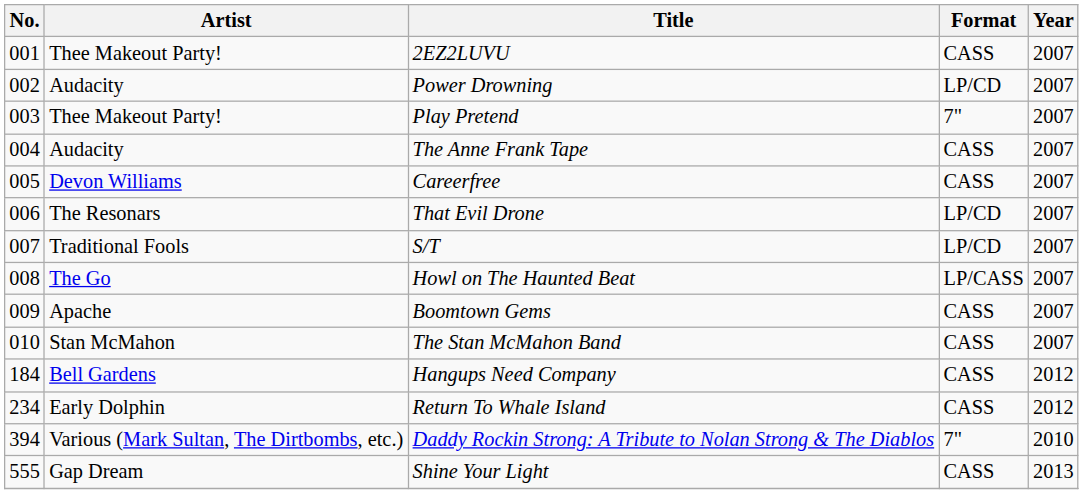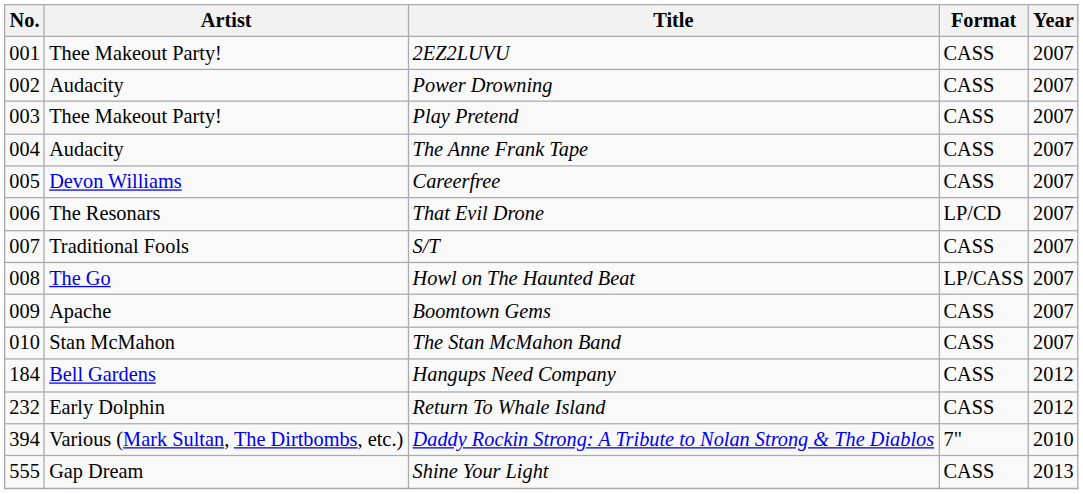 <table class="sortable wikitable">
 <tr>
 <th>No.</th>
 <th>Artist</th>
 <th>Title</th>
 <th>Format</th>
 <th>Year</th>
 </tr>
 <tr>
 <td>001</td>
 <td>Thee Makeout Party!</td>
 <td><em>2EZ2LUVU</em></td>
 <td>CASS</td>
 <td>2007</td>
 </tr>
 <tr>
 <td>002</td>
 <td>Audacity</td>
 <td><em>Power Drowning</em></td>
-<td>LP/CD</td>
+<td>CASS</td>
 <td>2007</td>
 </tr>
 <tr>
 <td>003</td>
 <td>Thee Makeout Party!</td>
 <td><em>Play Pretend</em></td>
-<td>7"</td>
+<td>CASS</td>
 <td>2007</td>
 </tr>
 <tr>
 <td>004</td>
 <td>Audacity</td>
 <td><em>The Anne Frank Tape</em></td>
 <td>CASS</td>
 <td>2007</td>
 </tr>
 <tr>
 <td>005</td>
 <td><a href='#'>Devon Williams</a></td>
 <td><em>Careerfree</em></td>
 <td>CASS</td>
 <td>2007</td>
 </tr>
 <tr>
 <td>006</td>
 <td>The Resonars</td>
 <td><em>That Evil Drone</em></td>
 <td>LP/CD</td>
 <td>2007</td>
 </tr>
 <tr>
 <td>007</td>
 <td>Traditional Fools</td>
 <td><em>S/T</em></td>
-<td>LP/CD</td>
+<td>CASS</td>
 <td>2007</td>
 </tr>
 <tr>
 <td>008</td>
 <td><a href='#'>The Go</a></td>
 <td><em>Howl on The Haunted Beat</em></td>
 <td>LP/CASS</td>
 <td>2007</td>
 </tr>
 <tr>
 <td>009</td>
 <td>Apache</td>
 <td><em>Boomtown Gems</em></td>
 <td>CASS</td>
 <td>2007</td>
 </tr>
 <tr>
 <td>010</td>
 <td>Stan McMahon</td>
 <td><em>The Stan McMahon Band</em></td>
 <td>CASS</td>
 <td>2007</td>
 </tr>
 <tr>
 <td>184</td>
 <td><a href='#'>Bell Gardens</a></td>
 <td><em>Hangups Need Company</em></td>
 <td>CASS</td>
 <td>2012</td>
 </tr>
 <tr>
-<td>234</td>
+<td>232</td>
 <td>Early Dolphin</td>
 <td><em>Return To Whale Island</em></td>
 <td>CASS</td>
 <td>2012</td>
 </tr>
 <tr>
 <td>394</td>
 <td>Various (<a href='#'>Mark Sultan</a>, <a href='#'>The Dirtbombs</a>, etc.)</td>
 <td><em><a href='#'>Daddy Rockin Strong: A Tribute to Nolan Strong & The Diablos</a></em></td>
 <td>7"</td>
 <td>2010</td>
 </tr>
 <tr>
 <td>555</td>
 <td>Gap Dream</td>
 <td><em>Shine Your Light</em></td>
 <td>CASS</td>
 <td>2013</td>
 </tr>
 <tr>
 </tr>
 </table>
